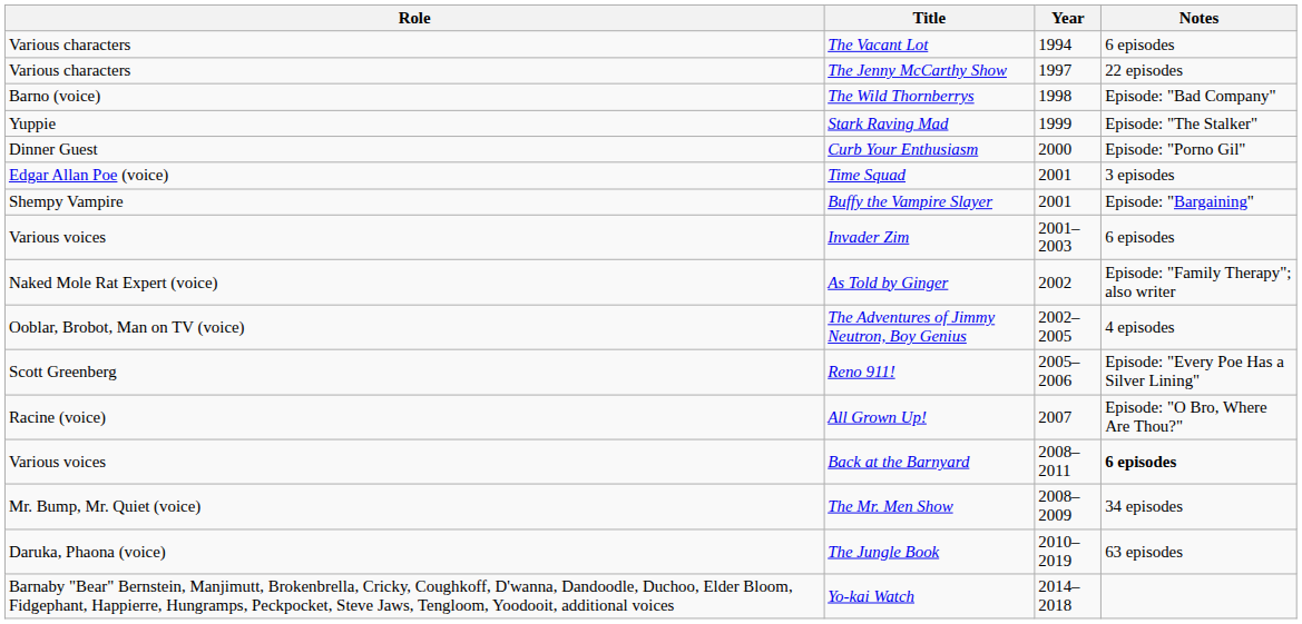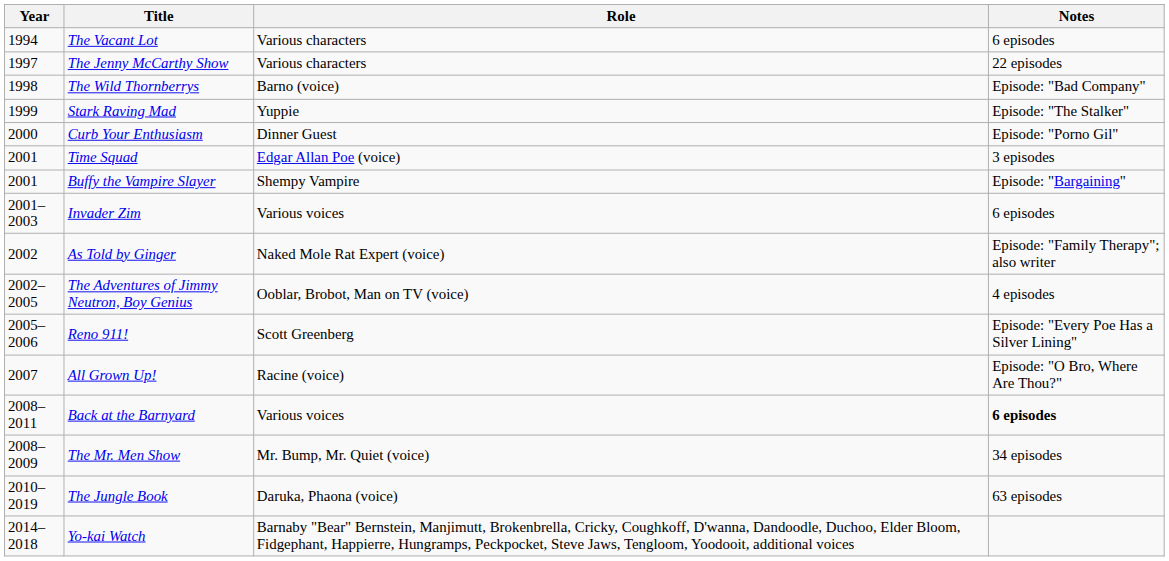 <table class="wikitable sortable">
 <tr>
+<th>Year</th>
+<th>Title</th>
 <th>Role</th>
-<th>Title</th>
-<th>Year</th>
 <th>Notes</th>
 </tr>
 <tr>
+<td>1994</td>
+<td><em><a href='#'>The Vacant Lot</a></em></td>
 <td>Various characters</td>
-<td><em><a href='#'>The Vacant Lot</a></em></td>
-<td>1994</td>
 <td>6 episodes</td>
 </tr>
 <tr>
+<td>1997</td>
+<td><em><a href='#'>The Jenny McCarthy Show</a></em></td>
 <td>Various characters</td>
-<td><em><a href='#'>The Jenny McCarthy Show</a></em></td>
-<td>1997</td>
 <td>22 episodes</td>
 </tr>
 <tr>
+<td>1998</td>
+<td><em><a href='#'>The Wild Thornberrys</a></em></td>
 <td>Barno (voice)</td>
-<td><em><a href='#'>The Wild Thornberrys</a></em></td>
-<td>1998</td>
 <td>Episode: "Bad Company"</td>
 </tr>
 <tr>
+<td>1999</td>
+<td><em><a href='#'>Stark Raving Mad</a></em></td>
 <td>Yuppie</td>
-<td><em><a href='#'>Stark Raving Mad</a></em></td>
-<td>1999</td>
 <td>Episode: "The Stalker"</td>
 </tr>
 <tr>
+<td>2000</td>
+<td><em><a href='#'>Curb Your Enthusiasm</a></em></td>
 <td>Dinner Guest</td>
-<td><em><a href='#'>Curb Your Enthusiasm</a></em></td>
-<td>2000</td>
 <td>Episode: "Porno Gil"</td>
 </tr>
 <tr>
+<td>2001</td>
+<td><em><a href='#'>Time Squad</a></em></td>
 <td><a href='#'>Edgar Allan Poe</a> (voice)</td>
-<td><em><a href='#'>Time Squad</a></em></td>
-<td>2001</td>
 <td>3 episodes</td>
 </tr>
 <tr>
+<td>2001</td>
+<td><em><a href='#'>Buffy the Vampire Slayer</a></em></td>
 <td>Shempy Vampire</td>
-<td><em><a href='#'>Buffy the Vampire Slayer</a></em></td>
-<td>2001</td>
 <td>Episode: "<a href='#'>Bargaining</a>"</td>
 </tr>
 <tr>
+<td>2001–2003</td>
+<td><em><a href='#'>Invader Zim</a></em></td>
 <td>Various voices</td>
-<td><em><a href='#'>Invader Zim</a></em></td>
-<td>2001–2003</td>
 <td>6 episodes</td>
 </tr>
 <tr>
+<td>2002</td>
+<td><em><a href='#'>As Told by Ginger</a></em></td>
 <td>Naked Mole Rat Expert (voice)</td>
-<td><em><a href='#'>As Told by Ginger</a></em></td>
-<td>2002</td>
 <td>Episode: "Family Therapy"; also writer</td>
 </tr>
 <tr>
+<td>2002–2005</td>
+<td><em><a href='#'>The Adventures of Jimmy Neutron, Boy Genius</a></em></td>
 <td>Ooblar, Brobot, Man on TV (voice)</td>
-<td><em><a href='#'>The Adventures of Jimmy Neutron, Boy Genius</a></em></td>
-<td>2002–2005</td>
 <td>4 episodes</td>
 </tr>
 <tr>
+<td>2005–2006</td>
+<td><em><a href='#'>Reno 911!</a></em></td>
 <td>Scott Greenberg</td>
-<td><em><a href='#'>Reno 911!</a></em></td>
-<td>2005–2006</td>
 <td>Episode: "Every Poe Has a Silver Lining"</td>
 </tr>
 <tr>
+<td>2007</td>
+<td><em><a href='#'>All Grown Up!</a></em></td>
 <td>Racine (voice)</td>
-<td><em><a href='#'>All Grown Up!</a></em></td>
-<td>2007</td>
 <td>Episode: "O Bro, Where Are Thou?"</td>
 </tr>
 <tr>
+<td>2008–2011</td>
+<td><em><a href='#'>Back at the Barnyard</a></em></td>
 <td>Various voices</td>
-<td><em><a href='#'>Back at the Barnyard</a></em></td>
-<td>2008–2011</td>
 <td><strong>6 episodes</strong></td>
 </tr>
 <tr>
+<td>2008–2009</td>
+<td><em><a href='#'>The Mr. Men Show</a></em></td>
 <td>Mr. Bump, Mr. Quiet (voice)</td>
-<td><em><a href='#'>The Mr. Men Show</a></em></td>
-<td>2008–2009</td>
 <td>34 episodes</td>
 </tr>
 <tr>
+<td>2010–2019</td>
+<td><em><a href='#'>The Jungle Book</a></em></td>
 <td>Daruka, Phaona (voice)</td>
-<td><em><a href='#'>The Jungle Book</a></em></td>
-<td>2010–2019</td>
 <td>63 episodes</td>
 </tr>
 <tr>
+<td>2014–2018</td>
+<td><em><a href='#'>Yo-kai Watch</a></em></td>
 <td>Barnaby "Bear" Bernstein, Manjimutt, Brokenbrella, Cricky, Coughkoff, D'wanna, Dandoodle, Duchoo, Elder Bloom, Fidgephant, Happierre, Hungramps, Peckpocket, Steve Jaws, Tengloom, Yoodooit, additional voices</td>
-<td><em><a href='#'>Yo-kai Watch</a></em></td>
-<td>2014–2018</td>
 <td></td>
 </tr>
 </table>
